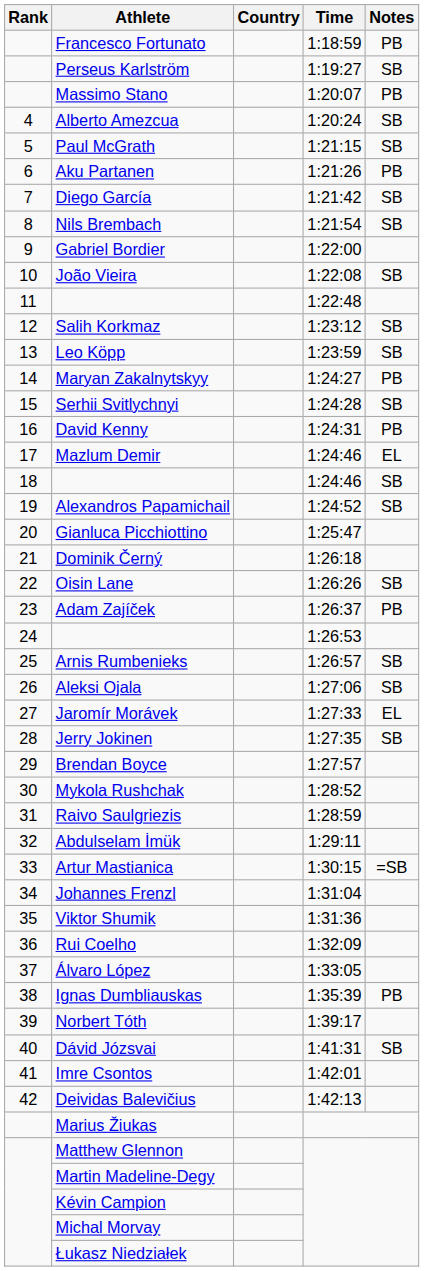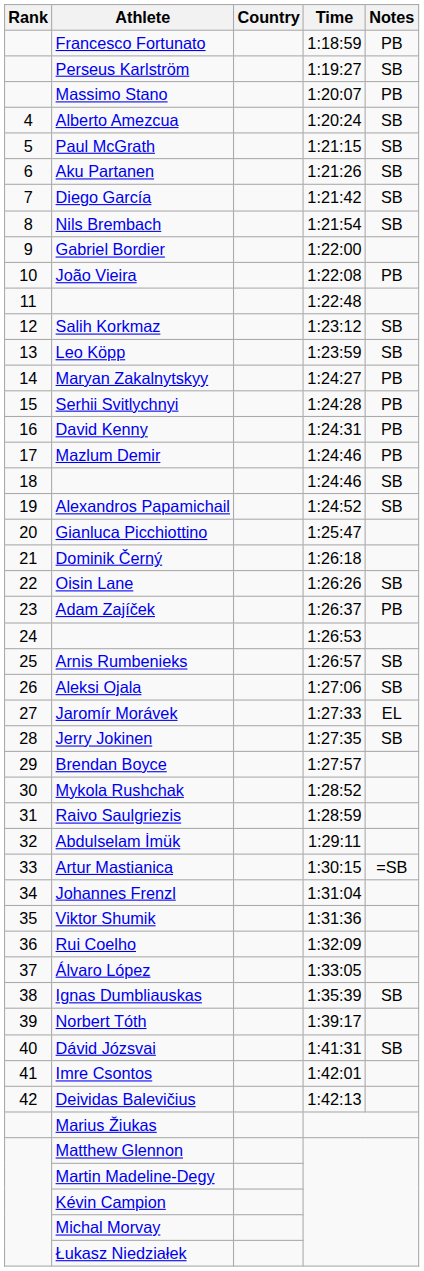 <table class="wikitable sortable" style=" text-align:center; font-size:95%;">
 <tr>
 <th>Rank</th>
 <th>Athlete</th>
 <th>Country</th>
 <th>Time</th>
 <th>Notes</th>
 </tr>
 <tr>
 <td></td>
 <td align=left><a href='#'>Francesco Fortunato</a></td>
 <td align=left></td>
 <td>1:18:59</td>
 <td>PB</td>
 </tr>
 <tr>
 <td></td>
 <td align=left><a href='#'>Perseus Karlström</a></td>
 <td align=left></td>
 <td>1:19:27</td>
 <td>SB</td>
 </tr>
 <tr>
 <td></td>
 <td align=left><a href='#'>Massimo Stano</a></td>
 <td align=left></td>
 <td>1:20:07</td>
 <td>PB</td>
 </tr>
 <tr>
 <td>4</td>
 <td align=left><a href='#'>Alberto Amezcua</a></td>
 <td align=left></td>
 <td>1:20:24</td>
 <td>SB</td>
 </tr>
 <tr>
 <td>5</td>
 <td align=left><a href='#'>Paul McGrath</a></td>
 <td align=left></td>
 <td>1:21:15</td>
 <td>SB</td>
 </tr>
 <tr>
 <td>6</td>
 <td align=left><a href='#'>Aku Partanen</a></td>
 <td align=left></td>
 <td>1:21:26</td>
-<td>PB</td>
+<td>SB</td>
 </tr>
 <tr>
 <td>7</td>
 <td align=left><a href='#'>Diego García</a></td>
 <td align=left></td>
 <td>1:21:42</td>
 <td>SB</td>
 </tr>
 <tr>
 <td>8</td>
 <td align=left><a href='#'>Nils Brembach</a></td>
 <td align=left></td>
 <td>1:21:54</td>
 <td>SB</td>
 </tr>
 <tr>
 <td>9</td>
 <td align=left><a href='#'>Gabriel Bordier</a></td>
 <td align=left></td>
 <td>1:22:00</td>
 <td></td>
 </tr>
 <tr>
 <td>10</td>
 <td align=left><a href='#'>João Vieira</a></td>
 <td align=left></td>
 <td>1:22:08</td>
-<td>SB</td>
+<td>PB</td>
 </tr>
 <tr>
 <td>11</td>
 <td align=left></td>
 <td align=left></td>
 <td>1:22:48</td>
 <td></td>
 </tr>
 <tr>
 <td>12</td>
 <td align=left><a href='#'>Salih Korkmaz</a></td>
 <td align=left></td>
 <td>1:23:12</td>
 <td>SB</td>
 </tr>
 <tr>
 <td>13</td>
 <td align=left><a href='#'>Leo Köpp</a></td>
 <td align=left></td>
 <td>1:23:59</td>
 <td>SB</td>
 </tr>
 <tr>
 <td>14</td>
 <td align=left><a href='#'>Maryan Zakalnytskyy</a></td>
 <td align=left></td>
 <td>1:24:27</td>
 <td>PB</td>
 </tr>
 <tr>
 <td>15</td>
 <td align=left><a href='#'>Serhii Svitlychnyi</a></td>
 <td align=left></td>
 <td>1:24:28</td>
-<td>SB</td>
+<td>PB</td>
 </tr>
 <tr>
 <td>16</td>
 <td align=left><a href='#'>David Kenny</a></td>
 <td align=left></td>
 <td>1:24:31</td>
 <td>PB</td>
 </tr>
 <tr>
 <td>17</td>
 <td align=left><a href='#'>Mazlum Demir</a></td>
 <td align=left></td>
 <td>1:24:46</td>
-<td>EL</td>
+<td>PB</td>
 </tr>
 <tr>
 <td>18</td>
 <td align=left></td>
 <td align=left></td>
 <td>1:24:46</td>
 <td>SB</td>
 </tr>
 <tr>
 <td>19</td>
 <td align=left><a href='#'>Alexandros Papamichail</a></td>
 <td align=left></td>
 <td>1:24:52</td>
 <td>SB</td>
 </tr>
 <tr>
 <td>20</td>
 <td align=left><a href='#'>Gianluca Picchiottino</a></td>
 <td align=left></td>
 <td>1:25:47</td>
 <td></td>
 </tr>
 <tr>
 <td>21</td>
 <td align=left><a href='#'>Dominik Černý</a></td>
 <td align=left></td>
 <td>1:26:18</td>
 <td></td>
 </tr>
 <tr>
 <td>22</td>
 <td align=left><a href='#'>Oisin Lane</a></td>
 <td align=left></td>
 <td>1:26:26</td>
 <td>SB</td>
 </tr>
 <tr>
 <td>23</td>
 <td align=left><a href='#'>Adam Zajíček</a></td>
 <td align=left></td>
 <td>1:26:37</td>
 <td>PB</td>
 </tr>
 <tr>
 <td>24</td>
 <td align=left></td>
 <td align=left></td>
 <td>1:26:53</td>
 <td></td>
 </tr>
 <tr>
 <td>25</td>
 <td align=left><a href='#'>Arnis Rumbenieks</a></td>
 <td align=left></td>
 <td>1:26:57</td>
 <td>SB</td>
 </tr>
 <tr>
 <td>26</td>
 <td align=left><a href='#'>Aleksi Ojala</a></td>
 <td align=left></td>
 <td>1:27:06</td>
 <td>SB</td>
 </tr>
 <tr>
 <td>27</td>
 <td align=left><a href='#'>Jaromír Morávek</a></td>
 <td align=left></td>
 <td>1:27:33</td>
 <td>EL</td>
 </tr>
 <tr>
 <td>28</td>
 <td align=left><a href='#'>Jerry Jokinen</a></td>
 <td align=left></td>
 <td>1:27:35</td>
 <td>SB</td>
 </tr>
 <tr>
 <td>29</td>
 <td align=left><a href='#'>Brendan Boyce</a></td>
 <td align=left></td>
 <td>1:27:57</td>
 <td></td>
 </tr>
 <tr>
 <td>30</td>
 <td align=left><a href='#'>Mykola Rushchak</a></td>
 <td align=left></td>
 <td>1:28:52</td>
 <td></td>
 </tr>
 <tr>
 <td>31</td>
 <td align=left><a href='#'>Raivo Saulgriezis</a></td>
 <td align=left></td>
 <td>1:28:59</td>
 <td></td>
 </tr>
 <tr>
 <td>32</td>
 <td align=left><a href='#'>Abdulselam İmük</a></td>
 <td align=left></td>
 <td>1:29:11</td>
 <td></td>
 </tr>
 <tr>
 <td>33</td>
 <td align=left><a href='#'>Artur Mastianica</a></td>
 <td align=left></td>
 <td>1:30:15</td>
 <td>=SB</td>
 </tr>
 <tr>
 <td>34</td>
 <td align=left><a href='#'>Johannes Frenzl</a></td>
 <td align=left></td>
 <td>1:31:04</td>
 <td></td>
 </tr>
 <tr>
 <td>35</td>
 <td align=left><a href='#'>Viktor Shumik</a></td>
 <td align=left></td>
 <td>1:31:36</td>
 <td></td>
 </tr>
 <tr>
 <td>36</td>
 <td align=left><a href='#'>Rui Coelho</a></td>
 <td align=left></td>
 <td>1:32:09</td>
 <td></td>
 </tr>
 <tr>
 <td>37</td>
 <td align=left><a href='#'>Álvaro López</a></td>
 <td align=left></td>
 <td>1:33:05</td>
 <td></td>
 </tr>
 <tr>
 <td>38</td>
 <td align=left><a href='#'>Ignas Dumbliauskas</a></td>
 <td align=left></td>
 <td>1:35:39</td>
-<td>PB</td>
+<td>SB</td>
 </tr>
 <tr>
 <td>39</td>
 <td align=left><a href='#'>Norbert Tóth</a></td>
 <td align=left></td>
 <td>1:39:17</td>
 <td></td>
 </tr>
 <tr>
 <td>40</td>
 <td align=left><a href='#'>Dávid Józsvai</a></td>
 <td align=left></td>
 <td>1:41:31</td>
 <td>SB</td>
 </tr>
 <tr>
 <td>41</td>
 <td align=left><a href='#'>Imre Csontos</a></td>
 <td align=left></td>
 <td>1:42:01</td>
 <td></td>
 </tr>
 <tr>
 <td>42</td>
 <td align=left><a href='#'>Deividas Balevičius</a></td>
 <td align=left></td>
 <td>1:42:13</td>
 <td></td>
 </tr>
 <tr>
 <td></td>
 <td align=left><a href='#'>Marius Žiukas</a></td>
 <td align=left></td>
 <td colspan=2></td>
 </tr>
 <tr>
 <td rowspan=5></td>
 <td align=left><a href='#'>Matthew Glennon</a></td>
 <td align=left></td>
 <td rowspan=5 colspan=2></td>
 </tr>
 <tr>
 <td align=left><a href='#'>Martin Madeline-Degy</a></td>
 <td align=left></td>
 </tr>
 <tr>
 <td align=left><a href='#'>Kévin Campion</a></td>
 <td align=left></td>
 </tr>
 <tr>
 <td align=left><a href='#'>Michal Morvay</a></td>
 <td align=left></td>
 </tr>
 <tr>
 <td align=left><a href='#'>Łukasz Niedziałek</a></td>
 <td align=left></td>
 </tr>
 </table>
